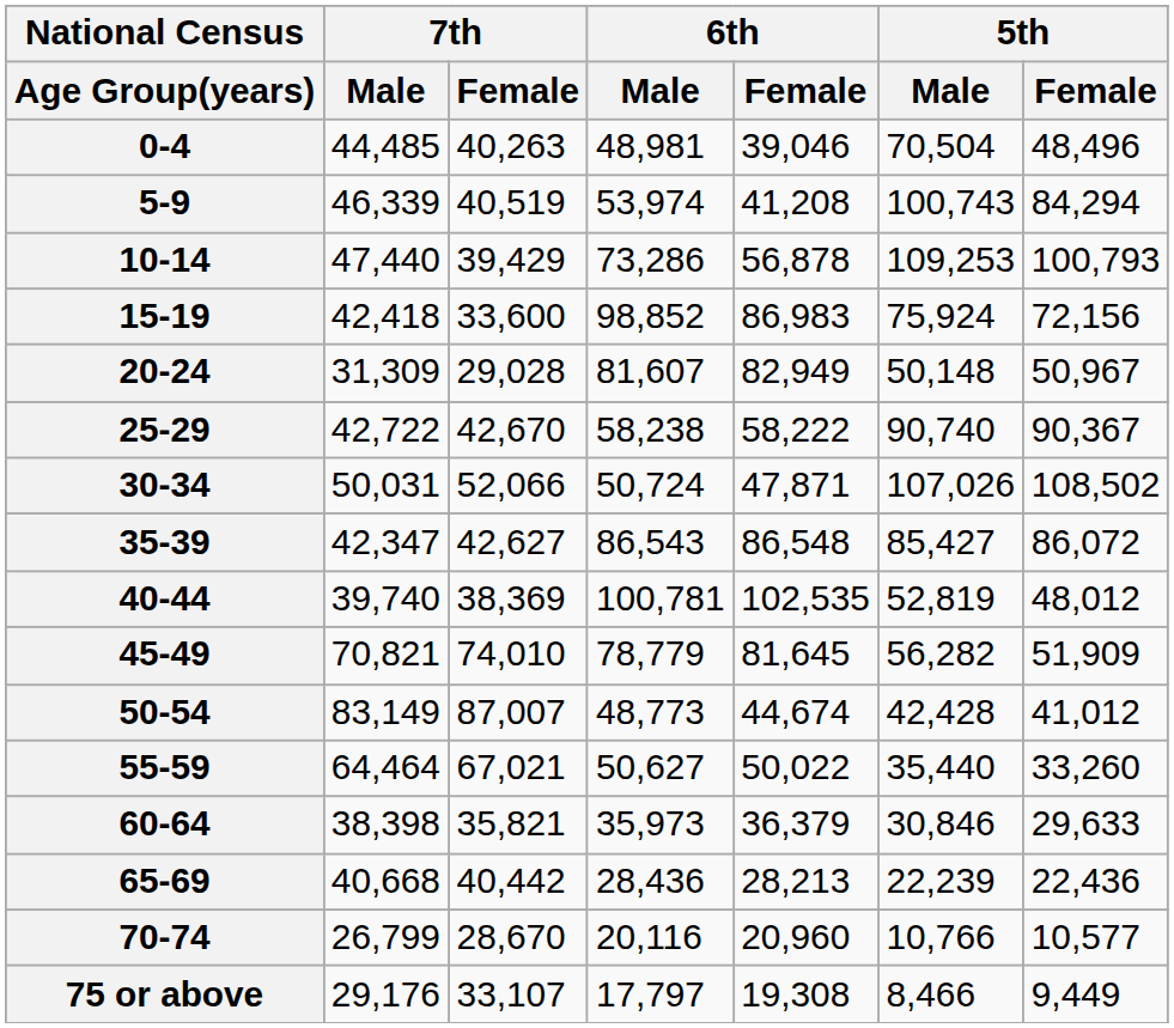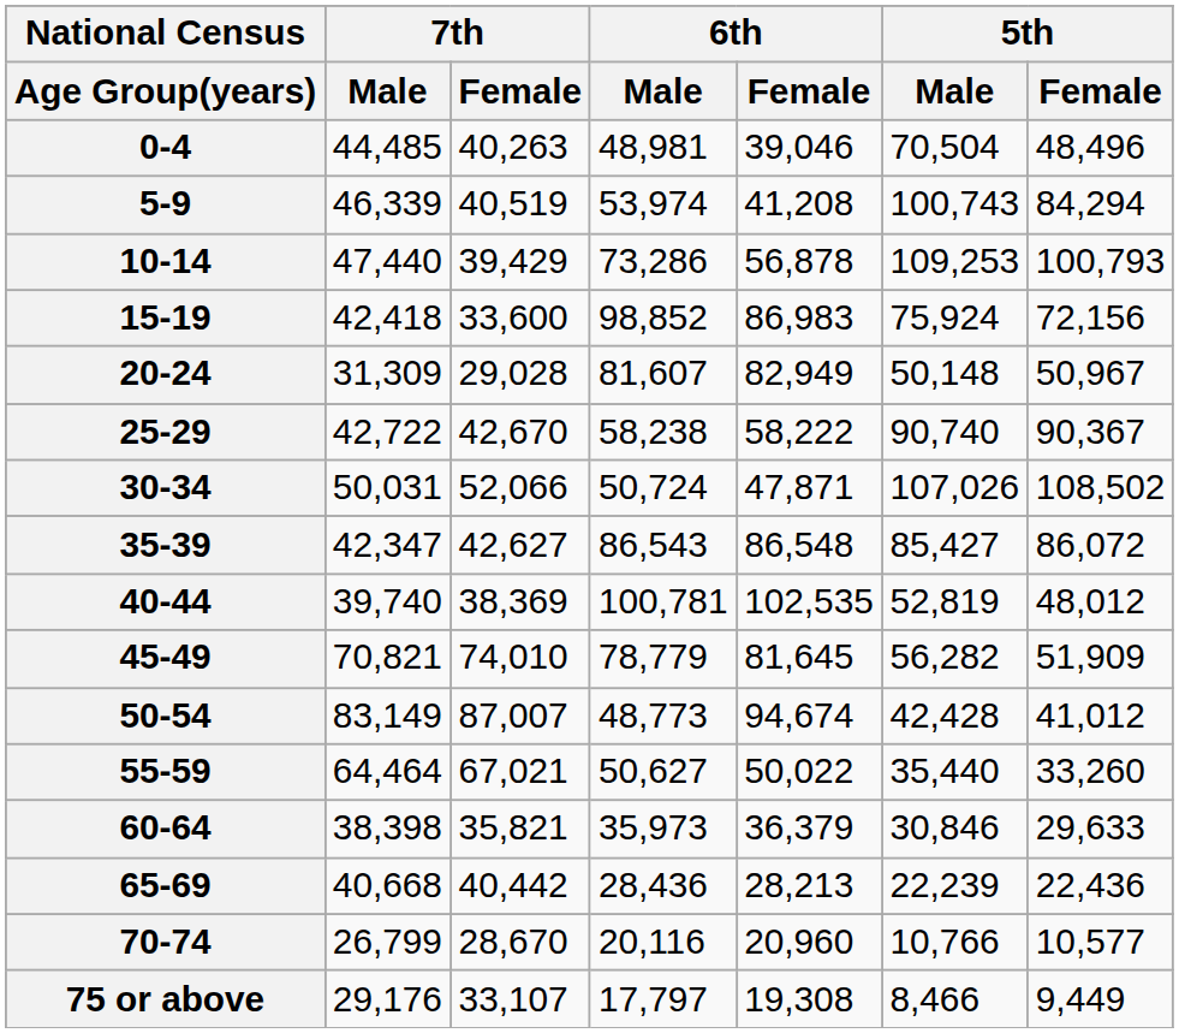 <table class="wikitable mw-collapsible">
 <tr>
 <th>National Census</th>
 <th colspan="2">7th</th>
 <th colspan="2">6th</th>
 <th colspan="2">5th</th>
 </tr>
 <tr>
 <th>Age Group(years)</th>
 <th>Male</th>
 <th>Female</th>
 <th>Male</th>
 <th>Female</th>
 <th>Male</th>
 <th>Female</th>
 </tr>
 <tr>
 <th>0-4</th>
 <td>44,485</td>
 <td>40,263</td>
 <td>48,981</td>
 <td>39,046</td>
 <td>70,504</td>
 <td>48,496</td>
 </tr>
 <tr>
 <th>5-9</th>
 <td>46,339</td>
 <td>40,519</td>
 <td>53,974</td>
 <td>41,208</td>
 <td>100,743</td>
 <td>84,294</td>
 </tr>
 <tr>
 <th>10-14</th>
 <td>47,440</td>
 <td>39,429</td>
 <td>73,286</td>
 <td>56,878</td>
 <td>109,253</td>
 <td>100,793</td>
 </tr>
 <tr>
 <th>15-19</th>
 <td>42,418</td>
 <td>33,600</td>
 <td>98,852</td>
 <td>86,983</td>
 <td>75,924</td>
 <td>72,156</td>
 </tr>
 <tr>
 <th>20-24</th>
 <td>31,309</td>
 <td>29,028</td>
 <td>81,607</td>
 <td>82,949</td>
 <td>50,148</td>
 <td>50,967</td>
 </tr>
 <tr>
 <th>25-29</th>
 <td>42,722</td>
 <td>42,670</td>
 <td>58,238</td>
 <td>58,222</td>
 <td>90,740</td>
 <td>90,367</td>
 </tr>
 <tr>
 <th>30-34</th>
 <td>50,031</td>
 <td>52,066</td>
 <td>50,724</td>
 <td>47,871</td>
 <td>107,026</td>
 <td>108,502</td>
 </tr>
 <tr>
 <th>35-39</th>
 <td>42,347</td>
 <td>42,627</td>
 <td>86,543</td>
 <td>86,548</td>
 <td>85,427</td>
 <td>86,072</td>
 </tr>
 <tr>
 <th>40-44</th>
 <td>39,740</td>
 <td>38,369</td>
 <td>100,781</td>
 <td>102,535</td>
 <td>52,819</td>
 <td>48,012</td>
 </tr>
 <tr>
 <th>45-49</th>
 <td>70,821</td>
 <td>74,010</td>
 <td>78,779</td>
 <td>81,645</td>
 <td>56,282</td>
 <td>51,909</td>
 </tr>
 <tr>
 <th>50-54</th>
 <td>83,149</td>
 <td>87,007</td>
 <td>48,773</td>
-<td>44,674</td>
+<td>94,674</td>
 <td>42,428</td>
 <td>41,012</td>
 </tr>
 <tr>
 <th>55-59</th>
 <td>64,464</td>
 <td>67,021</td>
 <td>50,627</td>
 <td>50,022</td>
 <td>35,440</td>
 <td>33,260</td>
 </tr>
 <tr>
 <th>60-64</th>
 <td>38,398</td>
 <td>35,821</td>
 <td>35,973</td>
 <td>36,379</td>
 <td>30,846</td>
 <td>29,633</td>
 </tr>
 <tr>
 <th>65-69</th>
 <td>40,668</td>
 <td>40,442</td>
 <td>28,436</td>
 <td>28,213</td>
 <td>22,239</td>
 <td>22,436</td>
 </tr>
 <tr>
 <th>70-74</th>
 <td>26,799</td>
 <td>28,670</td>
 <td>20,116</td>
 <td>20,960</td>
 <td>10,766</td>
 <td>10,577</td>
 </tr>
 <tr>
 <th>75 or above</th>
 <td>29,176</td>
 <td>33,107</td>
 <td>17,797</td>
 <td>19,308</td>
 <td>8,466</td>
 <td>9,449</td>
 </tr>
 </table>
